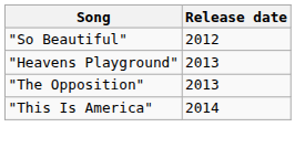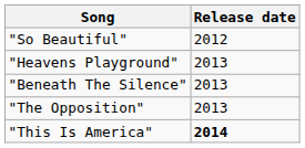 <table class="wikitable">
 <tr>
 <th>Song</th>
 <th>Release date</th>
 </tr>
 <tr>
 <td>"So Beautiful"</td>
 <td>2012</td>
 </tr>
 <tr>
 <td>"Heavens Playground"</td>
 <td>2013</td>
 </tr>
 <tr>
+<td>"Beneath The Silence"</td>
+<td>2013</td>
+</tr>
+<tr>
 <td>"The Opposition"</td>
 <td>2013</td>
 </tr>
 <tr>
 <td>"This Is America"</td>
-<td>2014</td>
+<td><strong>2014</strong></td>
 </tr>
 </table>
